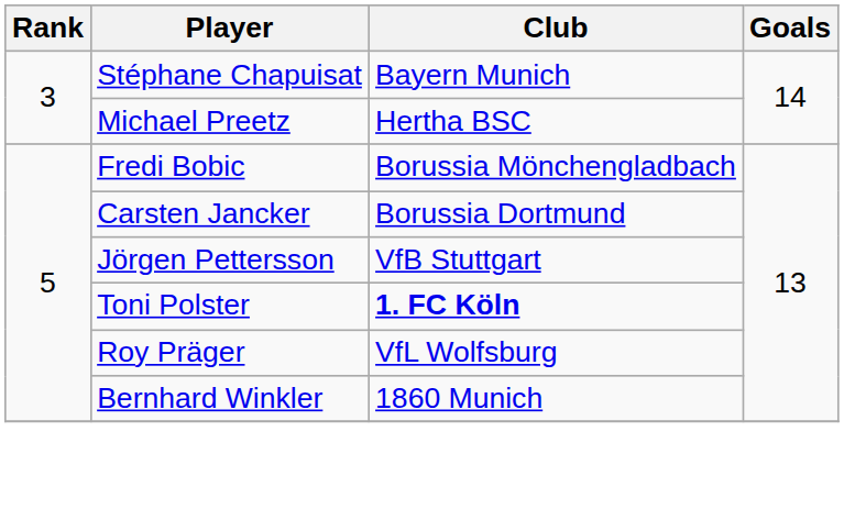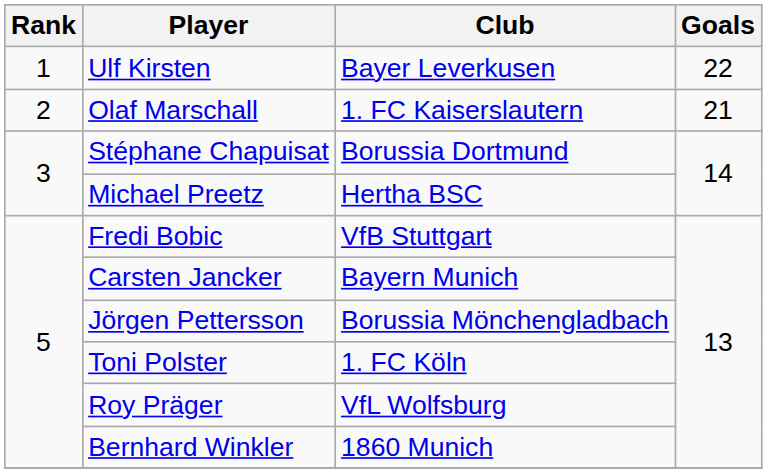 <table class="wikitable sortable" style=text-align:center>
 <tr>
 <th>Rank</th>
 <th>Player</th>
 <th>Club</th>
 <th>Goals</th>
 </tr>
 <tr>
+<td>1</td>
+<td align=left> <a href='#'>Ulf Kirsten</a></td>
+<td align=left><a href='#'>Bayer Leverkusen</a></td>
+<td>22</td>
+</tr>
+<tr>
+<td>2</td>
+<td align=left> <a href='#'>Olaf Marschall</a></td>
+<td align=left><a href='#'>1. FC Kaiserslautern</a></td>
+<td>21</td>
+</tr>
+<tr>
 <td rowspan=2>3</td>
 <td align=left> <a href='#'>Stéphane Chapuisat</a></td>
-<td align=left><a href='#'>Bayern Munich</a></td>
+<td align=left><a href='#'>Borussia Dortmund</a></td>
 <td rowspan=2>14</td>
 </tr>
 <tr>
 <td align=left> <a href='#'>Michael Preetz</a></td>
 <td align=left><a href='#'>Hertha BSC</a></td>
 </tr>
 <tr>
 <td rowspan=6>5</td>
 <td align=left> <a href='#'>Fredi Bobic</a></td>
-<td align=left><a href='#'>Borussia Mönchengladbach</a></td>
+<td align=left><a href='#'>VfB Stuttgart</a></td>
 <td rowspan=6>13</td>
 </tr>
 <tr>
 <td align=left> <a href='#'>Carsten Jancker</a></td>
-<td align=left><a href='#'>Borussia Dortmund</a></td>
+<td align=left><a href='#'>Bayern Munich</a></td>
 </tr>
 <tr>
 <td align=left> <a href='#'>Jörgen Pettersson</a></td>
-<td align=left><a href='#'>VfB Stuttgart</a></td>
+<td align=left><a href='#'>Borussia Mönchengladbach</a></td>
 </tr>
 <tr>
 <td align=left> <a href='#'>Toni Polster</a></td>
-<td align=left><strong><a href='#'>1. FC Köln</a></strong></td>
+<td align=left><a href='#'>1. FC Köln</a></td>
 </tr>
 <tr>
 <td align=left> <a href='#'>Roy Präger</a></td>
 <td align=left><a href='#'>VfL Wolfsburg</a></td>
 </tr>
 <tr>
 <td align=left> <a href='#'>Bernhard Winkler</a></td>
 <td align=left><a href='#'>1860 Munich</a></td>
 </tr>
 <tr>
 </tr>
 </table>
